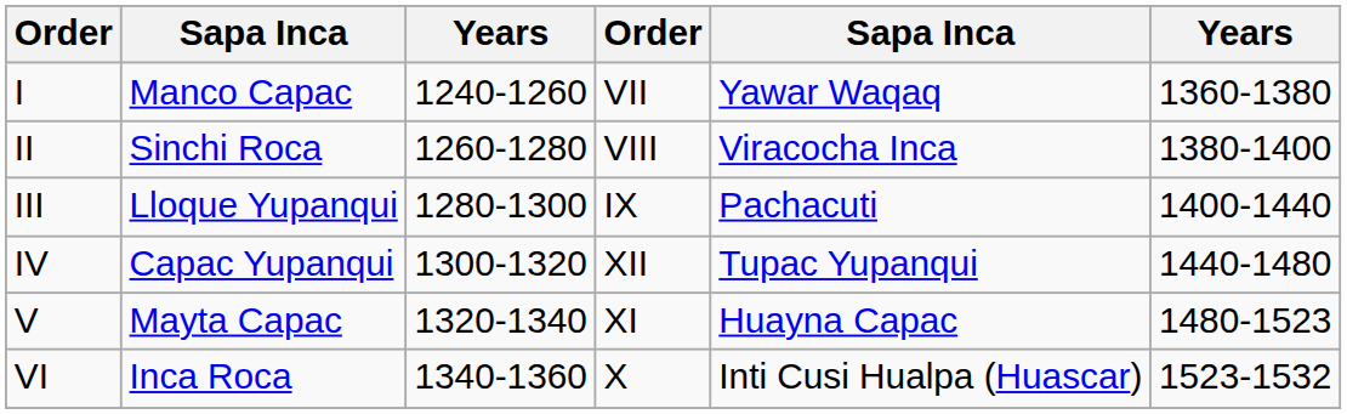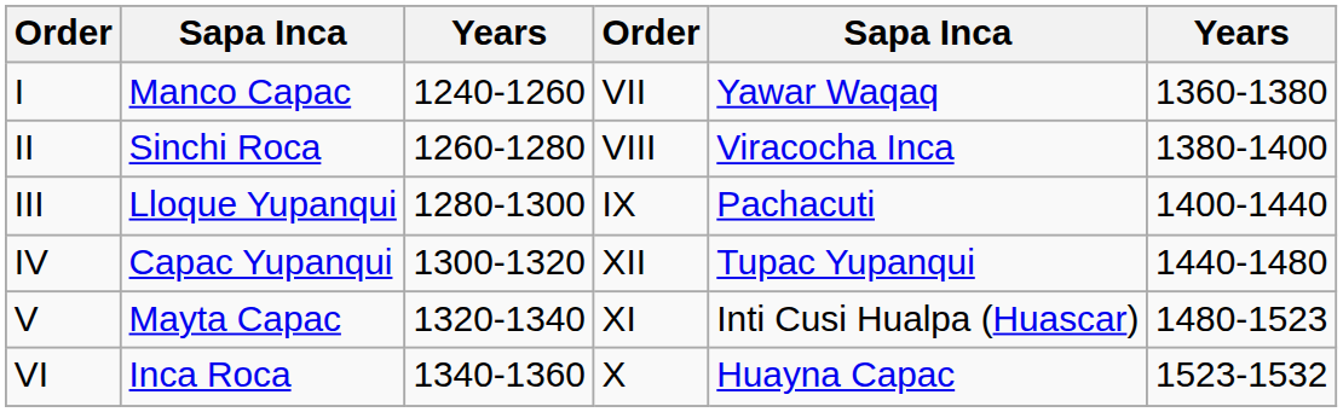 <table class="wikitable">
 <tr>
 <th>Order</th>
 <th>Sapa Inca</th>
 <th>Years</th>
 <th>Order</th>
 <th>Sapa Inca</th>
 <th>Years</th>
 </tr>
 <tr>
 <td>I</td>
 <td><a href='#'>Manco Capac</a></td>
 <td>1240-1260</td>
 <td>VII</td>
 <td><a href='#'>Yawar Waqaq</a></td>
 <td>1360-1380</td>
 </tr>
 <tr>
 <td>II</td>
 <td><a href='#'>Sinchi Roca</a></td>
 <td>1260-1280</td>
 <td>VIII</td>
 <td><a href='#'>Viracocha Inca</a></td>
 <td>1380-1400</td>
 </tr>
 <tr>
 <td>III</td>
 <td><a href='#'>Lloque Yupanqui</a></td>
 <td>1280-1300</td>
 <td>IX</td>
 <td><a href='#'>Pachacuti</a></td>
 <td>1400-1440</td>
 </tr>
 <tr>
 <td>IV</td>
 <td><a href='#'>Capac Yupanqui</a></td>
 <td>1300-1320</td>
 <td>XII</td>
 <td><a href='#'>Tupac Yupanqui</a></td>
 <td>1440-1480</td>
 </tr>
 <tr>
 <td>V</td>
 <td><a href='#'>Mayta Capac</a></td>
 <td>1320-1340</td>
 <td>XI</td>
-<td><a href='#'>Huayna Capac</a></td>
+<td>Inti Cusi Hualpa (<a href='#'>Huascar</a>)</td>
 <td>1480-1523</td>
 </tr>
 <tr>
 <td>VI</td>
 <td><a href='#'>Inca Roca</a></td>
 <td>1340-1360</td>
 <td>X</td>
-<td>Inti Cusi Hualpa (<a href='#'>Huascar</a>)</td>
+<td><a href='#'>Huayna Capac</a></td>
 <td>1523-1532</td>
 </tr>
 </table>
